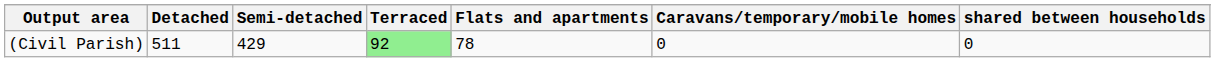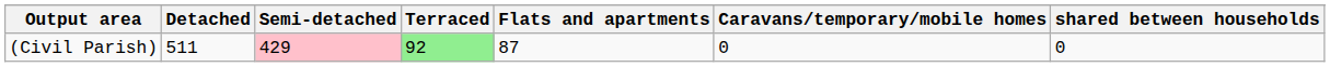 <table class="wikitable">
 <tr>
 </tr>
 <tr>
 </tr>
 <tr>
 <th>Output area</th>
 <th>Detached</th>
 <th>Semi-detached</th>
 <th>Terraced</th>
 <th>Flats and apartments</th>
 <th>Caravans/temporary/mobile homes</th>
 <th>shared between households</th>
 </tr>
 <tr>
 <td>(Civil Parish)</td>
 <td>511</td>
-<td>429</td>
+<td style="background: pink;">429</td>
 <td style="background: lightgreen;">92</td>
-<td>78</td>
+<td>87</td>
 <td>0</td>
 <td>0</td>
 </tr>
 </table>
